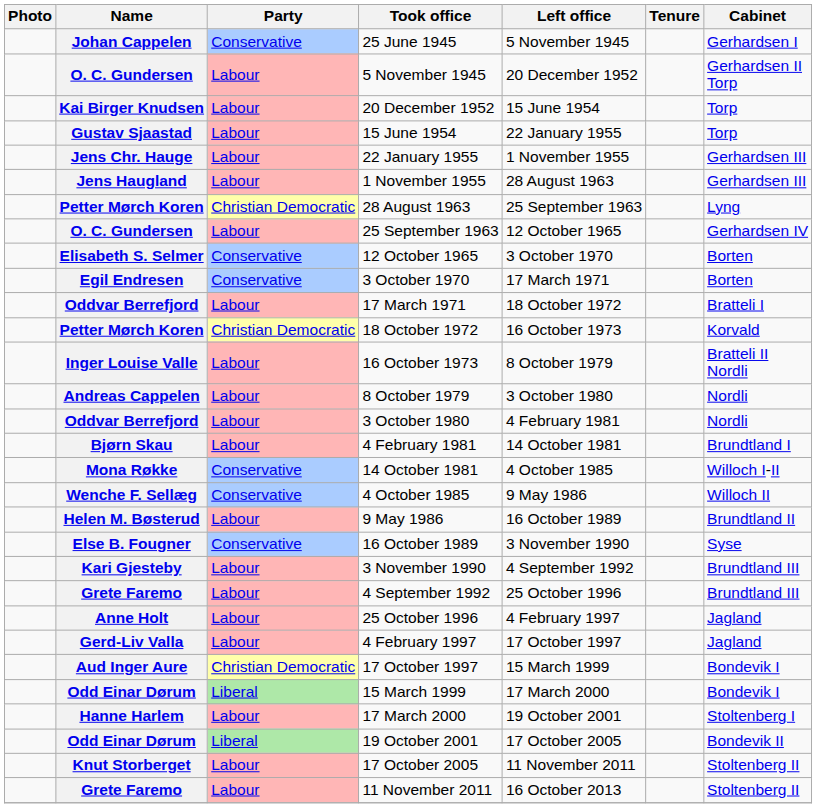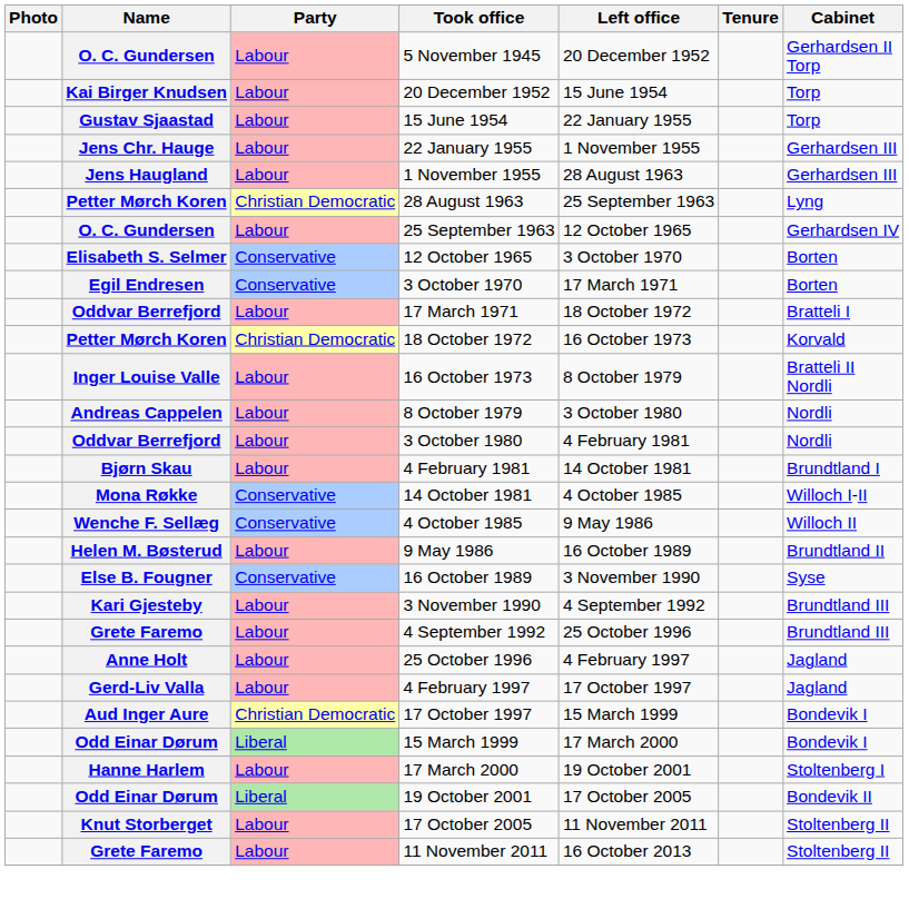 <table class="wikitable plainrowheaders sortable">
 <tr>
 <th scope=col class=unsortable>Photo</th>
 <th scope=col>Name</th>
 <th scope=col>Party</th>
 <th scope=col>Took office</th>
 <th scope=col>Left office</th>
 <th scope=col>Tenure</th>
 <th scope=col>Cabinet</th>
-</tr>
-<tr>
-<td align=center></td>
-<th scope=row><a href='#'>Johan Cappelen</a></th>
-<td style="background:#AACCFF"><a href='#'>Conservative</a></td>
-<td>25 June 1945</td>
-<td>5 November 1945</td>
-<td></td>
-<td><a href='#'>Gerhardsen I</a></td>
 </tr>
 <tr>
 <td align=center></td>
 <th scope=row><a href='#'>O. C. Gundersen</a></th>
 <td style="background:#FFB6B6"><a href='#'>Labour</a></td>
 <td>5 November 1945</td>
 <td>20 December 1952</td>
 <td></td>
 <td><a href='#'>Gerhardsen II</a> <br> <a href='#'>Torp</a></td>
 </tr>
 <tr>
 <td align=center></td>
 <th scope=row><a href='#'>Kai Birger Knudsen</a></th>
 <td style="background:#FFB6B6"><a href='#'>Labour</a></td>
 <td>20 December 1952</td>
 <td>15 June 1954</td>
 <td></td>
 <td><a href='#'>Torp</a></td>
 </tr>
 <tr>
 <td align=center></td>
 <th scope=row><a href='#'>Gustav Sjaastad</a></th>
 <td style="background:#FFB6B6"><a href='#'>Labour</a></td>
 <td>15 June 1954</td>
 <td>22 January 1955</td>
 <td></td>
 <td><a href='#'>Torp</a></td>
 </tr>
 <tr>
 <td align=center></td>
 <th scope=row><a href='#'>Jens Chr. Hauge</a></th>
 <td style="background:#FFB6B6"><a href='#'>Labour</a></td>
 <td>22 January 1955</td>
 <td>1 November 1955</td>
 <td></td>
 <td><a href='#'>Gerhardsen III</a></td>
 </tr>
 <tr>
 <td align=center></td>
 <th scope=row><a href='#'>Jens Haugland</a></th>
 <td style="background:#FFB6B6"><a href='#'>Labour</a></td>
 <td>1 November 1955</td>
 <td>28 August 1963</td>
 <td></td>
 <td><a href='#'>Gerhardsen III</a></td>
 </tr>
 <tr>
 <td align=center></td>
 <th scope=row><a href='#'>Petter Mørch Koren</a></th>
 <td style="background:#FFFFAA"><a href='#'>Christian Democratic</a></td>
 <td>28 August 1963</td>
 <td>25 September 1963</td>
 <td></td>
 <td><a href='#'>Lyng</a></td>
 </tr>
 <tr>
 <td align=center></td>
 <th scope=row><a href='#'>O. C. Gundersen</a></th>
 <td style="background:#FFB6B6"><a href='#'>Labour</a></td>
 <td>25 September 1963</td>
 <td>12 October 1965</td>
 <td></td>
 <td><a href='#'>Gerhardsen IV</a></td>
 </tr>
 <tr>
 <td align=center></td>
 <th scope=row><a href='#'>Elisabeth S. Selmer</a></th>
 <td style="background:#AACCFF"><a href='#'>Conservative</a></td>
 <td>12 October 1965</td>
 <td>3 October 1970</td>
 <td></td>
 <td><a href='#'>Borten</a></td>
 </tr>
 <tr>
 <td align=center></td>
 <th scope=row><a href='#'>Egil Endresen</a></th>
 <td style="background:#AACCFF"><a href='#'>Conservative</a></td>
 <td>3 October 1970</td>
 <td>17 March 1971</td>
 <td></td>
 <td><a href='#'>Borten</a></td>
 </tr>
 <tr>
 <td align=center></td>
 <th scope=row><a href='#'>Oddvar Berrefjord</a></th>
 <td style="background:#FFB6B6"><a href='#'>Labour</a></td>
 <td>17 March 1971</td>
 <td>18 October 1972</td>
 <td></td>
 <td><a href='#'>Bratteli I</a></td>
 </tr>
 <tr>
 <td align=center></td>
 <th scope=row><a href='#'>Petter Mørch Koren</a></th>
 <td style="background:#FFFFAA"><a href='#'>Christian Democratic</a></td>
 <td>18 October 1972</td>
 <td>16 October 1973</td>
 <td></td>
 <td><a href='#'>Korvald</a></td>
 </tr>
 <tr>
 <td align=center></td>
 <th scope=row><a href='#'>Inger Louise Valle</a></th>
 <td style="background:#FFB6B6"><a href='#'>Labour</a></td>
 <td>16 October 1973</td>
 <td>8 October 1979</td>
 <td></td>
 <td><a href='#'>Bratteli II</a> <br> <a href='#'>Nordli</a></td>
 </tr>
 <tr>
 <td align=center></td>
 <th scope=row><a href='#'>Andreas Cappelen</a></th>
 <td style="background:#FFB6B6"><a href='#'>Labour</a></td>
 <td>8 October 1979</td>
 <td>3 October 1980</td>
 <td></td>
 <td><a href='#'>Nordli</a></td>
 </tr>
 <tr>
 <td align=center></td>
 <th scope=row><a href='#'>Oddvar Berrefjord</a></th>
 <td style="background:#FFB6B6"><a href='#'>Labour</a></td>
 <td>3 October 1980</td>
 <td>4 February 1981</td>
 <td></td>
 <td><a href='#'>Nordli</a></td>
 </tr>
 <tr>
 <td align=center></td>
 <th scope=row><a href='#'>Bjørn Skau</a></th>
 <td style="background:#FFB6B6"><a href='#'>Labour</a></td>
 <td>4 February 1981</td>
 <td>14 October 1981</td>
 <td></td>
 <td><a href='#'>Brundtland I</a></td>
 </tr>
 <tr>
 <td align=center></td>
 <th scope=row><a href='#'>Mona Røkke</a></th>
 <td style="background:#AACCFF"><a href='#'>Conservative</a></td>
 <td>14 October 1981</td>
 <td>4 October 1985</td>
 <td></td>
 <td><a href='#'>Willoch I</a>-<a href='#'>II</a></td>
 </tr>
 <tr>
 <td align=center></td>
 <th scope=row><a href='#'>Wenche F. Sellæg</a></th>
 <td style="background:#AACCFF"><a href='#'>Conservative</a></td>
 <td>4 October 1985</td>
 <td>9 May 1986</td>
 <td></td>
 <td><a href='#'>Willoch II</a></td>
 </tr>
 <tr>
 <td align=center></td>
 <th scope=row><a href='#'>Helen M. Bøsterud</a></th>
 <td style="background:#FFB6B6"><a href='#'>Labour</a></td>
 <td>9 May 1986</td>
 <td>16 October 1989</td>
 <td></td>
 <td><a href='#'>Brundtland II</a></td>
 </tr>
 <tr>
 <td align=center></td>
 <th scope=row><a href='#'>Else B. Fougner</a></th>
 <td style="background:#AACCFF"><a href='#'>Conservative</a></td>
 <td>16 October 1989</td>
 <td>3 November 1990</td>
 <td></td>
 <td><a href='#'>Syse</a></td>
 </tr>
 <tr>
 <td align=center></td>
 <th scope=row><a href='#'>Kari Gjesteby</a></th>
 <td style="background:#FFB6B6"><a href='#'>Labour</a></td>
 <td>3 November 1990</td>
 <td>4 September 1992</td>
 <td></td>
 <td><a href='#'>Brundtland III</a></td>
 </tr>
 <tr>
 <td align=center></td>
 <th scope=row><a href='#'>Grete Faremo</a></th>
 <td style="background:#FFB6B6"><a href='#'>Labour</a></td>
 <td>4 September 1992</td>
 <td>25 October 1996</td>
 <td></td>
 <td><a href='#'>Brundtland III</a></td>
 </tr>
 <tr>
 <td align=center></td>
 <th scope=row><a href='#'>Anne Holt</a></th>
 <td style="background:#FFB6B6"><a href='#'>Labour</a></td>
 <td>25 October 1996</td>
 <td>4 February 1997</td>
 <td></td>
 <td><a href='#'>Jagland</a></td>
 </tr>
 <tr>
 <td align=center></td>
 <th scope=row><a href='#'>Gerd-Liv Valla</a></th>
 <td style="background:#FFB6B6"><a href='#'>Labour</a></td>
 <td>4 February 1997</td>
 <td>17 October 1997</td>
 <td></td>
 <td><a href='#'>Jagland</a></td>
 </tr>
 <tr>
 <td align=center></td>
 <th scope=row><a href='#'>Aud Inger Aure</a></th>
 <td style="background:#FFFFAA"><a href='#'>Christian Democratic</a></td>
 <td>17 October 1997</td>
 <td>15 March 1999</td>
 <td></td>
 <td><a href='#'>Bondevik I</a></td>
 </tr>
 <tr>
 <td align=center></td>
 <th scope=row><a href='#'>Odd Einar Dørum</a></th>
 <td style="background:#AEE8A8"><a href='#'>Liberal</a></td>
 <td>15 March 1999</td>
 <td>17 March 2000</td>
 <td></td>
 <td><a href='#'>Bondevik I</a></td>
 </tr>
 <tr>
 <td align=center></td>
 <th scope=row><a href='#'>Hanne Harlem</a></th>
 <td style="background:#FFB6B6"><a href='#'>Labour</a></td>
 <td>17 March 2000</td>
 <td>19 October 2001</td>
 <td></td>
 <td><a href='#'>Stoltenberg I</a></td>
 </tr>
 <tr>
 <td align=center></td>
 <th scope=row><a href='#'>Odd Einar Dørum</a></th>
 <td style="background:#AEE8A8"><a href='#'>Liberal</a></td>
 <td>19 October 2001</td>
 <td>17 October 2005</td>
 <td></td>
 <td><a href='#'>Bondevik II</a></td>
 </tr>
 <tr>
 <td align=center></td>
 <th scope=row><a href='#'>Knut Storberget</a></th>
 <td style="background:#FFB6B6"><a href='#'>Labour</a></td>
 <td>17 October 2005</td>
 <td>11 November 2011</td>
 <td></td>
 <td><a href='#'>Stoltenberg II</a></td>
 </tr>
 <tr>
 <td align=center></td>
 <th scope=row><a href='#'>Grete Faremo</a></th>
 <td style="background:#FFB6B6"><a href='#'>Labour</a></td>
 <td>11 November 2011</td>
 <td>16 October 2013</td>
 <td></td>
 <td><a href='#'>Stoltenberg II</a></td>
 </tr>
 <tr>
 </tr>
 </table>
